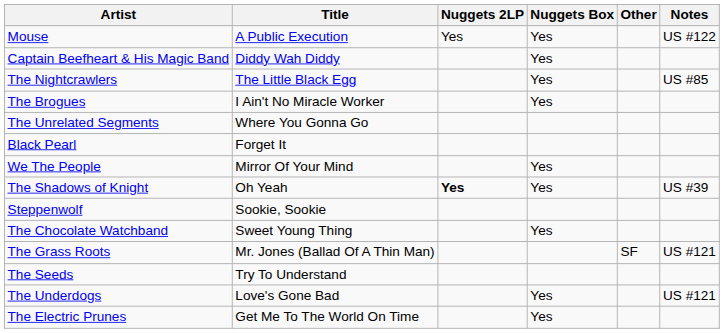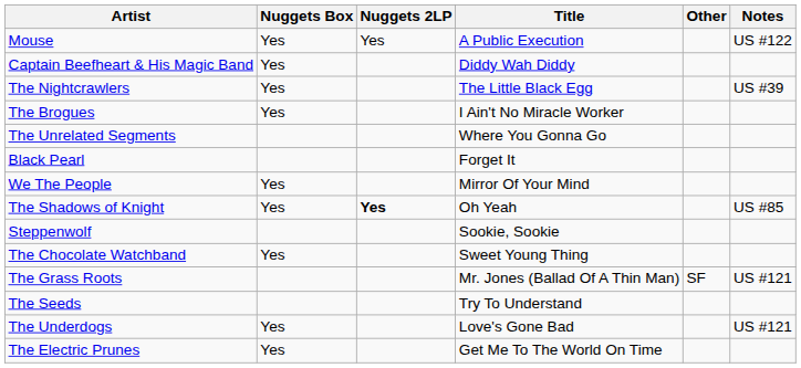 <table class="wikitable sortable">
 <tr>
 <th>Artist</th>
+<th>Nuggets Box</th>
+<th>Nuggets 2LP</th>
 <th>Title</th>
-<th>Nuggets 2LP</th>
-<th>Nuggets Box</th>
 <th>Other</th>
 <th>Notes</th>
 </tr>
 <tr>
 <td><a href='#'>Mouse</a></td>
-<td><a href='#'>A Public Execution</a></td>
 <td>Yes</td>
 <td>Yes</td>
+<td><a href='#'>A Public Execution</a></td>
 <td></td>
 <td>US #122</td>
 </tr>
 <tr>
 <td><a href='#'>Captain Beefheart & His Magic Band</a></td>
+<td>Yes</td>
+<td></td>
 <td><a href='#'>Diddy Wah Diddy</a></td>
-<td></td>
-<td>Yes</td>
 <td></td>
 <td></td>
 </tr>
 <tr>
 <td><a href='#'>The Nightcrawlers</a></td>
+<td>Yes</td>
+<td></td>
 <td><a href='#'>The Little Black Egg</a></td>
 <td></td>
-<td>Yes</td>
-<td></td>
-<td>US #85</td>
+<td>US #39</td>
 </tr>
 <tr>
 <td><a href='#'>The Brogues</a></td>
+<td>Yes</td>
+<td></td>
 <td>I Ain't No Miracle Worker</td>
-<td></td>
-<td>Yes</td>
 <td></td>
 <td></td>
 </tr>
 <tr>
 <td><a href='#'>The Unrelated Segments</a></td>
-<td>Where You Gonna Go</td>
 <td></td>
 <td></td>
+<td>Where You Gonna Go</td>
 <td></td>
 <td></td>
 </tr>
 <tr>
 <td><a href='#'>Black Pearl</a></td>
-<td>Forget It</td>
 <td></td>
 <td></td>
+<td>Forget It</td>
 <td></td>
 <td></td>
 </tr>
 <tr>
 <td><a href='#'>We The People</a></td>
+<td>Yes</td>
+<td></td>
 <td>Mirror Of Your Mind</td>
-<td></td>
-<td>Yes</td>
 <td></td>
 <td></td>
 </tr>
 <tr>
 <td><a href='#'>The Shadows of Knight</a></td>
+<td>Yes</td>
+<td><strong>Yes</strong></td>
 <td>Oh Yeah</td>
-<td><strong>Yes</strong></td>
-<td>Yes</td>
 <td></td>
-<td>US #39</td>
+<td>US #85</td>
 </tr>
 <tr>
 <td><a href='#'>Steppenwolf</a></td>
-<td>Sookie, Sookie</td>
 <td></td>
 <td></td>
+<td>Sookie, Sookie</td>
 <td></td>
 <td></td>
 </tr>
 <tr>
 <td><a href='#'>The Chocolate Watchband</a></td>
+<td>Yes</td>
+<td></td>
 <td>Sweet Young Thing</td>
-<td></td>
-<td>Yes</td>
 <td></td>
 <td></td>
 </tr>
 <tr>
 <td><a href='#'>The Grass Roots</a></td>
-<td>Mr. Jones (Ballad Of A Thin Man)</td>
 <td></td>
 <td></td>
+<td>Mr. Jones (Ballad Of A Thin Man)</td>
 <td>SF</td>
 <td>US #121</td>
 </tr>
 <tr>
 <td><a href='#'>The Seeds</a></td>
-<td>Try To Understand</td>
 <td></td>
 <td></td>
+<td>Try To Understand</td>
 <td></td>
 <td></td>
 </tr>
 <tr>
 <td><a href='#'>The Underdogs</a></td>
+<td>Yes</td>
+<td></td>
 <td>Love's Gone Bad</td>
-<td></td>
-<td>Yes</td>
 <td></td>
 <td>US #121</td>
 </tr>
 <tr>
 <td><a href='#'>The Electric Prunes</a></td>
+<td>Yes</td>
+<td></td>
 <td>Get Me To The World On Time</td>
-<td></td>
-<td>Yes</td>
 <td></td>
 <td></td>
 </tr>
 </table>
